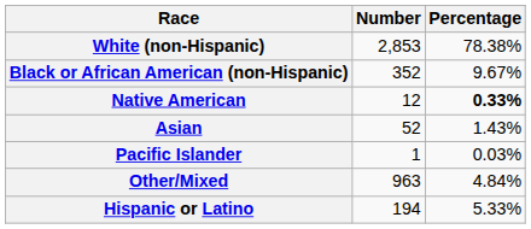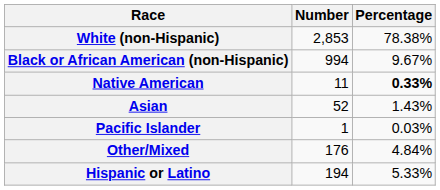 <table class="wikitable" style="text-align:right">
 <tr>
 <th scope="col">Race</th>
 <th scope="col">Number</th>
 <th scope="col">Percentage</th>
 </tr>
 <tr>
 <th scope="row"><a href='#'>White</a> (non-Hispanic)</th>
 <td>2,853</td>
 <td>78.38%</td>
 </tr>
 <tr>
 <th scope="row"><a href='#'>Black or African American</a> (non-Hispanic)</th>
-<td>352</td>
+<td>994</td>
 <td>9.67%</td>
 </tr>
 <tr>
 <th scope="row"><a href='#'>Native American</a></th>
-<td>12</td>
+<td>11</td>
 <td><strong>0.33%</strong></td>
 </tr>
 <tr>
 <th scope="row"><a href='#'>Asian</a></th>
 <td>52</td>
 <td>1.43%</td>
 </tr>
 <tr>
 <th scope="row"><a href='#'>Pacific Islander</a></th>
 <td>1</td>
 <td>0.03%</td>
 </tr>
 <tr>
 <th scope="row"><a href='#'>Other/Mixed</a></th>
-<td>963</td>
+<td>176</td>
 <td>4.84%</td>
 </tr>
 <tr>
 <th scope="row"><a href='#'>Hispanic</a> or <a href='#'>Latino</a></th>
 <td>194</td>
 <td>5.33%</td>
 </tr>
 </table>
